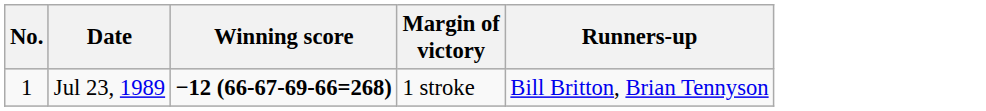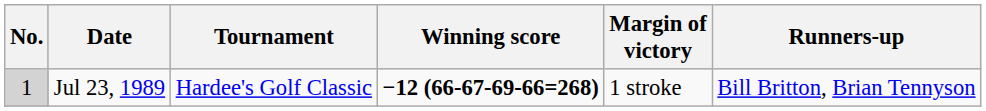 <table class="wikitable" style="font-size:95%;">
 <tr>
 <th>No.</th>
 <th>Date</th>
+<th>Tournament</th>
 <th>Winning score</th>
 <th>Margin of<br>victory</th>
 <th>Runners-up</th>
 </tr>
 <tr>
-<td align=center>1</td>
+<td align=center style="background: lightgrey;">1</td>
 <td align=right>Jul 23, <a href='#'>1989</a></td>
+<td><a href='#'>Hardee's Golf Classic</a></td>
 <td><strong>−12 (66-67-69-66=268)</strong></td>
 <td>1 stroke</td>
 <td> <a href='#'>Bill Britton</a>,  <a href='#'>Brian Tennyson</a></td>
 </tr>
 </table>
